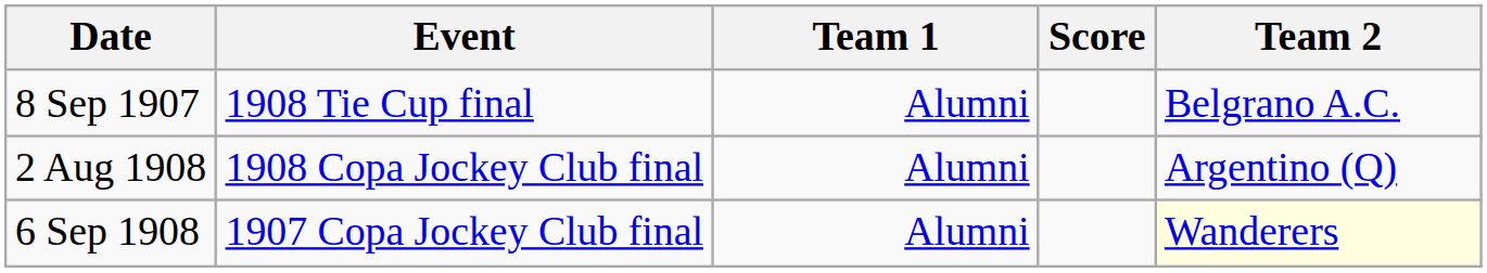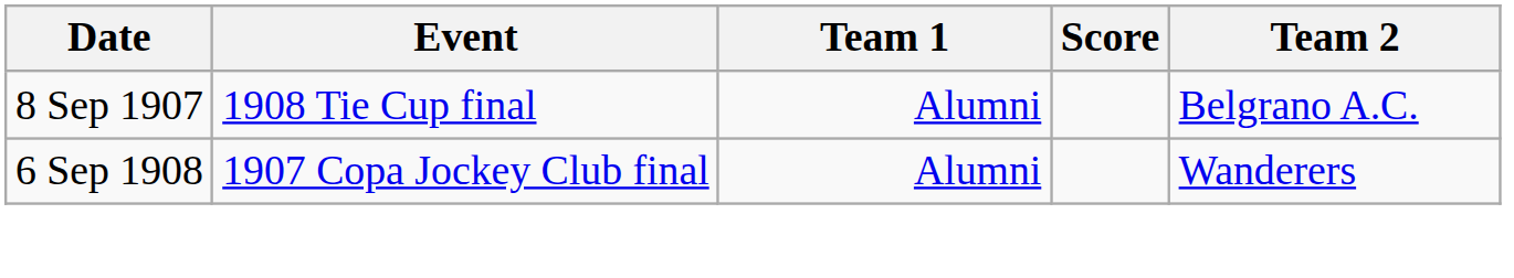 <table class= wikitable>
 <tr>
 <th>Date</th>
 <th>Event</th>
 <th width=120px>Team 1</th>
 <th>Score</th>
 <th width=120px>Team 2</th>
 </tr>
 <tr>
 <td>8 Sep 1907</td>
 <td><a href='#'>1908 Tie Cup final</a></td>
 <td align=right><a href='#'>Alumni</a></td>
 <td></td>
 <td><a href='#'>Belgrano A.C.</a></td>
 </tr>
 <tr>
-<td>2 Aug 1908</td>
-<td><a href='#'>1908 Copa Jockey Club final</a></td>
-<td align=right><a href='#'>Alumni</a></td>
-<td></td>
-<td><a href='#'>Argentino (Q)</a></td>
-</tr>
-<tr>
 <td>6 Sep 1908</td>
 <td><a href='#'>1907 Copa Jockey Club final</a></td>
 <td align=right><a href='#'>Alumni</a> </td>
 <td></td>
-<td style="background: lightyellow;"> <a href='#'>Wanderers</a></td>
+<td> <a href='#'>Wanderers</a></td>
 </tr>
 </table>
